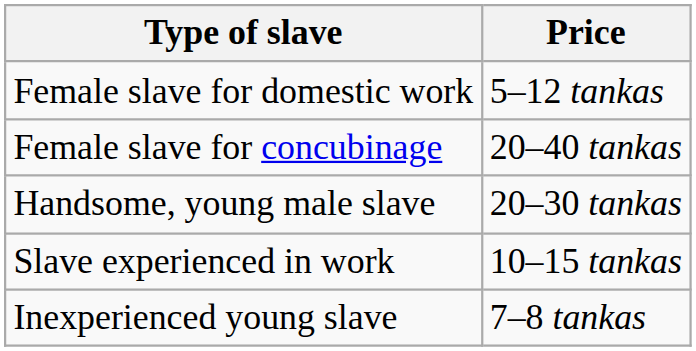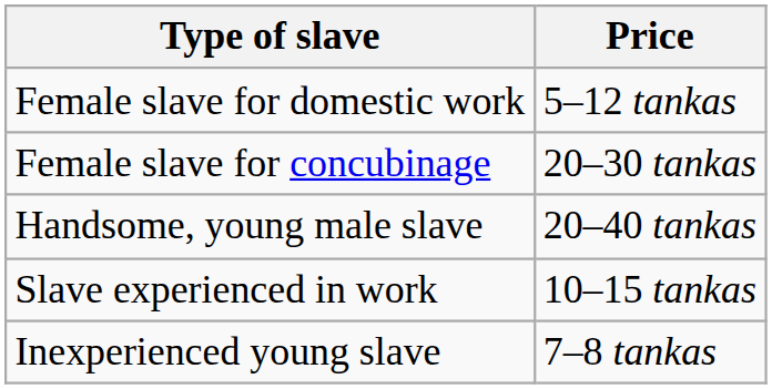 <table class="wikitable sortable collapsible">
 <tr>
 <th>Type of slave</th>
 <th>Price</th>
 </tr>
 <tr>
 <td>Female slave for domestic work</td>
 <td>5–12 <em>tankas</em></td>
 </tr>
 <tr>
 <td>Female slave for <a href='#'>concubinage</a></td>
-<td>20–40 <em>tankas</em></td>
+<td>20–30 <em>tankas</em></td>
 </tr>
 <tr>
 <td>Handsome, young male slave</td>
-<td>20–30 <em>tankas</em></td>
+<td>20–40 <em>tankas</em></td>
 </tr>
 <tr>
 <td>Slave experienced in work</td>
 <td>10–15 <em>tankas</em></td>
 </tr>
 <tr>
 <td>Inexperienced young slave</td>
 <td>7–8 <em>tankas</em></td>
 </tr>
 </table>
